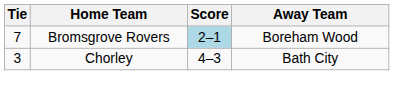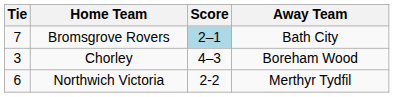 <table class="wikitable" style="text-align:center;">
 <tr>
 <th width=20>Tie</th>
 <th width=175>Home Team</th>
 <th width=20>Score</th>
 <th width=175>Away Team</th>
 </tr>
 <tr>
 <td>7</td>
 <td>Bromsgrove Rovers</td>
 <td style="background: lightblue;">2–1</td>
-<td>Boreham Wood</td>
+<td>Bath City</td>
 </tr>
 <tr>
 <td>3</td>
 <td>Chorley</td>
 <td>4–3</td>
-<td>Bath City</td>
+<td>Boreham Wood</td>
+</tr>
+<tr>
+<td>6</td>
+<td>Northwich Victoria</td>
+<td>2-2</td>
+<td>Merthyr Tydfil</td>
 </tr>
 </table>
